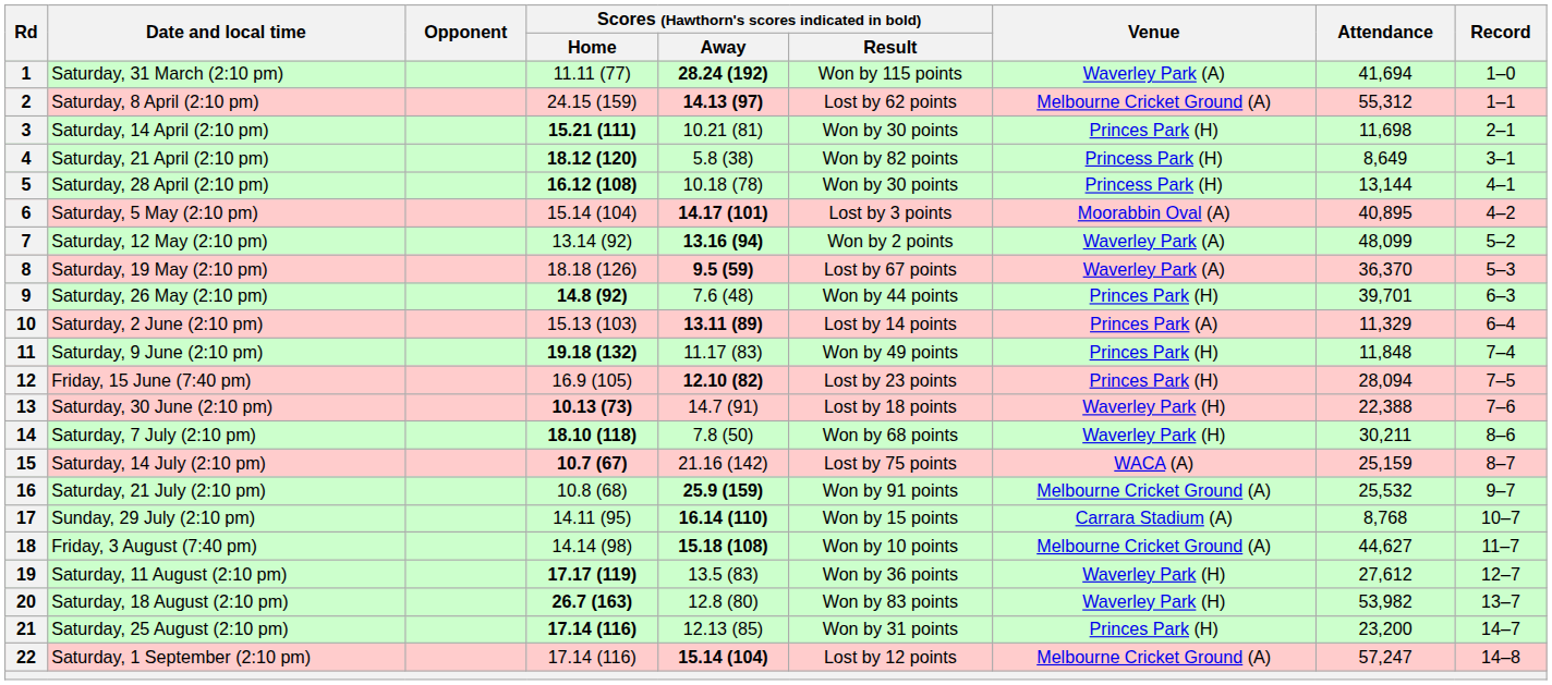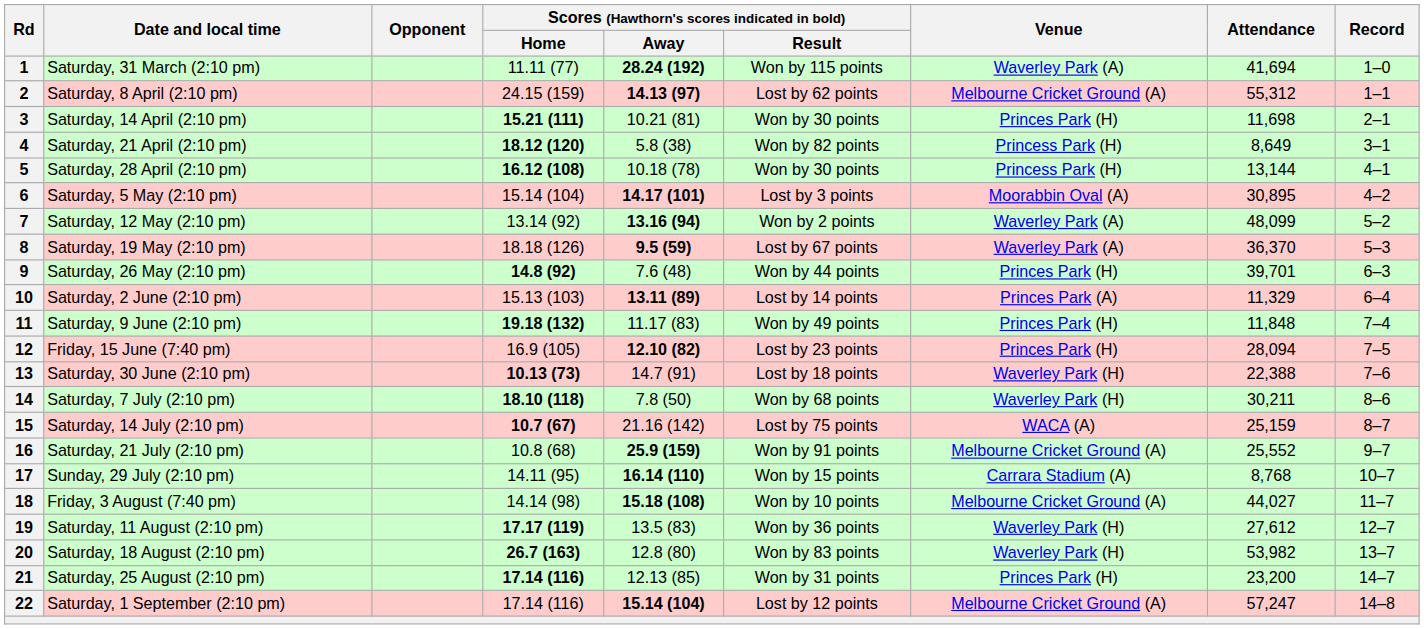 <table class="wikitable" style="font-size:90%; text-align:center; width: 100%; margin-left: auto; margin-right: auto">
 <tr>
 <th rowspan="2">Rd</th>
 <th rowspan="2">Date and local time</th>
 <th rowspan="2">Opponent</th>
 <th colspan="3">Scores <small>(Hawthorn's scores indicated in bold)</small></th>
 <th rowspan="2">Venue</th>
 <th rowspan="2">Attendance</th>
 <th rowspan="2">Record</th>
 </tr>
 <tr>
 <th>Home</th>
 <th>Away</th>
 <th>Result</th>
 </tr>
 <tr style="background:#cfc">
 <th>1</th>
 <td align=left>Saturday, 31 March (2:10 pm)</td>
 <td align=left></td>
 <td>11.11 (77)</td>
 <td><strong>28.24 (192)</strong></td>
 <td>Won by 115 points</td>
 <td><a href='#'>Waverley Park</a> (A)</td>
 <td>41,694</td>
 <td>1–0</td>
 </tr>
 <tr style="background:#fcc;">
 <th>2</th>
 <td align=left>Saturday, 8 April (2:10 pm)</td>
 <td align=left></td>
 <td>24.15 (159)</td>
 <td><strong>14.13 (97)</strong></td>
 <td>Lost by 62 points</td>
 <td><a href='#'>Melbourne Cricket Ground</a> (A)</td>
 <td>55,312</td>
 <td>1–1</td>
 </tr>
 <tr style="background:#cfc">
 <th>3</th>
 <td align=left>Saturday, 14 April (2:10 pm)</td>
 <td align=left></td>
 <td><strong>15.21 (111)</strong></td>
 <td>10.21 (81)</td>
 <td>Won by 30 points</td>
 <td><a href='#'>Princes Park</a> (H)</td>
 <td>11,698</td>
 <td>2–1</td>
 </tr>
 <tr style="background:#cfc">
 <th>4</th>
 <td align=left>Saturday, 21 April (2:10 pm)</td>
 <td align=left></td>
 <td><strong>18.12 (120)</strong></td>
 <td>5.8 (38)</td>
 <td>Won by 82 points</td>
 <td><a href='#'>Princess Park</a> (H)</td>
 <td>8,649</td>
 <td>3–1</td>
 </tr>
 <tr style="background:#cfc">
 <th>5</th>
 <td align=left>Saturday, 28 April (2:10 pm)</td>
 <td align=left></td>
 <td><strong>16.12 (108)</strong></td>
 <td>10.18 (78)</td>
 <td>Won by 30 points</td>
 <td><a href='#'>Princess Park</a> (H)</td>
 <td>13,144</td>
 <td>4–1</td>
 </tr>
 <tr style="background:#fcc;">
 <th>6</th>
 <td align=left>Saturday, 5 May (2:10 pm)</td>
 <td align=left></td>
 <td>15.14 (104)</td>
 <td><strong>14.17 (101)</strong></td>
 <td>Lost by 3 points</td>
 <td><a href='#'>Moorabbin Oval</a> (A)</td>
-<td>40,895</td>
+<td>30,895</td>
 <td>4–2</td>
 </tr>
 <tr style="background:#cfc">
 <th>7</th>
 <td align=left>Saturday, 12 May (2:10 pm)</td>
 <td align=left></td>
 <td>13.14 (92)</td>
 <td><strong>13.16 (94)</strong></td>
 <td>Won by 2 points</td>
 <td><a href='#'>Waverley Park</a> (A)</td>
 <td>48,099</td>
 <td>5–2</td>
 </tr>
 <tr style="background:#fcc;">
 <th>8</th>
 <td align=left>Saturday, 19 May (2:10 pm)</td>
 <td align=left></td>
 <td>18.18 (126)</td>
 <td><strong>9.5 (59)</strong></td>
 <td>Lost by 67 points</td>
 <td><a href='#'>Waverley Park</a> (A)</td>
 <td>36,370</td>
 <td>5–3</td>
 </tr>
 <tr style="background:#cfc">
 <th>9</th>
 <td align=left>Saturday, 26 May (2:10 pm)</td>
 <td align=left></td>
 <td><strong>14.8 (92)</strong></td>
 <td>7.6 (48)</td>
 <td>Won by 44 points</td>
 <td><a href='#'>Princes Park</a> (H)</td>
 <td>39,701</td>
 <td>6–3</td>
 </tr>
 <tr style="background:#fcc;">
 <th>10</th>
 <td align=left>Saturday, 2 June (2:10 pm)</td>
 <td align=left></td>
 <td>15.13 (103)</td>
 <td><strong>13.11 (89)</strong></td>
 <td>Lost by 14 points</td>
 <td><a href='#'>Princes Park</a> (A)</td>
 <td>11,329</td>
 <td>6–4</td>
 </tr>
 <tr style="background:#cfc">
 <th>11</th>
 <td align=left>Saturday, 9 June (2:10 pm)</td>
 <td align=left></td>
 <td><strong>19.18 (132)</strong></td>
 <td>11.17 (83)</td>
 <td>Won by 49 points</td>
 <td><a href='#'>Princes Park</a> (H)</td>
 <td>11,848</td>
 <td>7–4</td>
 </tr>
 <tr style="background:#fcc;">
 <th>12</th>
 <td align=left>Friday, 15 June (7:40 pm)</td>
 <td align=left></td>
 <td>16.9 (105)</td>
 <td><strong>12.10 (82)</strong></td>
 <td>Lost by 23 points</td>
 <td><a href='#'>Princes Park</a> (H)</td>
 <td>28,094</td>
 <td>7–5</td>
 </tr>
 <tr style="background:#fcc;">
 <th>13</th>
 <td align=left>Saturday, 30 June (2:10 pm)</td>
 <td align=left></td>
 <td><strong>10.13 (73)</strong></td>
 <td>14.7 (91)</td>
 <td>Lost by 18 points</td>
 <td><a href='#'>Waverley Park</a> (H)</td>
 <td>22,388</td>
 <td>7–6</td>
 </tr>
 <tr style="background:#cfc">
 <th>14</th>
 <td align=left>Saturday, 7 July (2:10 pm)</td>
 <td align=left></td>
 <td><strong>18.10 (118)</strong></td>
 <td>7.8 (50)</td>
 <td>Won by 68 points</td>
 <td><a href='#'>Waverley Park</a> (H)</td>
 <td>30,211</td>
 <td>8–6</td>
 </tr>
 <tr style="background:#fcc;">
 <th>15</th>
 <td align=left>Saturday, 14 July (2:10 pm)</td>
 <td align=left></td>
 <td><strong>10.7 (67)</strong></td>
 <td>21.16 (142)</td>
 <td>Lost by 75 points</td>
 <td><a href='#'>WACA</a> (A)</td>
 <td>25,159</td>
 <td>8–7</td>
 </tr>
 <tr style="background:#cfc">
 <th>16</th>
 <td align=left>Saturday, 21 July (2:10 pm)</td>
 <td align=left></td>
 <td>10.8 (68)</td>
 <td><strong>25.9 (159)</strong></td>
 <td>Won by 91 points</td>
 <td><a href='#'>Melbourne Cricket Ground</a> (A)</td>
-<td>25,532</td>
+<td>25,552</td>
 <td>9–7</td>
 </tr>
 <tr style="background:#cfc">
 <th>17</th>
 <td align=left>Sunday, 29 July (2:10 pm)</td>
 <td align=left></td>
 <td>14.11 (95)</td>
 <td><strong>16.14 (110)</strong></td>
 <td>Won by 15 points</td>
 <td><a href='#'>Carrara Stadium</a> (A)</td>
 <td>8,768</td>
 <td>10–7</td>
 </tr>
 <tr style="background:#cfc">
 <th>18</th>
 <td align=left>Friday, 3 August (7:40 pm)</td>
 <td align=left></td>
 <td>14.14 (98)</td>
 <td><strong>15.18 (108)</strong></td>
 <td>Won by 10 points</td>
 <td><a href='#'>Melbourne Cricket Ground</a> (A)</td>
-<td>44,627</td>
+<td>44,027</td>
 <td>11–7</td>
 </tr>
 <tr style="background:#cfc">
 <th>19</th>
 <td align=left>Saturday, 11 August (2:10 pm)</td>
 <td align=left></td>
 <td><strong>17.17 (119)</strong></td>
 <td>13.5 (83)</td>
 <td>Won by 36 points</td>
 <td><a href='#'>Waverley Park</a> (H)</td>
 <td>27,612</td>
 <td>12–7</td>
 </tr>
 <tr style="background:#cfc">
 <th>20</th>
 <td align=left>Saturday, 18 August (2:10 pm)</td>
 <td align=left></td>
 <td><strong>26.7 (163)</strong></td>
 <td>12.8 (80)</td>
 <td>Won by 83 points</td>
 <td><a href='#'>Waverley Park</a> (H)</td>
 <td>53,982</td>
 <td>13–7</td>
 </tr>
 <tr style="background:#cfc">
 <th>21</th>
 <td align=left>Saturday, 25 August (2:10 pm)</td>
 <td align=left></td>
 <td><strong>17.14 (116)</strong></td>
 <td>12.13 (85)</td>
 <td>Won by 31 points</td>
 <td><a href='#'>Princes Park</a> (H)</td>
 <td>23,200</td>
 <td>14–7</td>
 </tr>
 <tr style="background:#fcc;">
 <th>22</th>
 <td align=left>Saturday, 1 September (2:10 pm)</td>
 <td align=left></td>
 <td>17.14 (116)</td>
 <td><strong>15.14 (104)</strong></td>
 <td>Lost by 12 points</td>
 <td><a href='#'>Melbourne Cricket Ground</a> (A)</td>
 <td>57,247</td>
 <td>14–8</td>
 </tr>
 <tr>
 <th colspan=9></th>
 </tr>
 </table>
